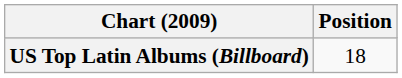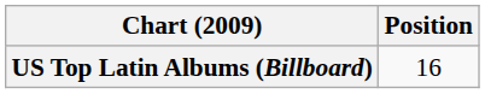 <table class="wikitable plainrowheaders" style="text-align:center">
 <tr>
 <th scope="col">Chart (2009)</th>
 <th scope="col">Position</th>
 </tr>
 <tr>
 <th scope="row">US Top Latin Albums (<em>Billboard</em>)</th>
-<td>18</td>
+<td>16</td>
 </tr>
 </table>
